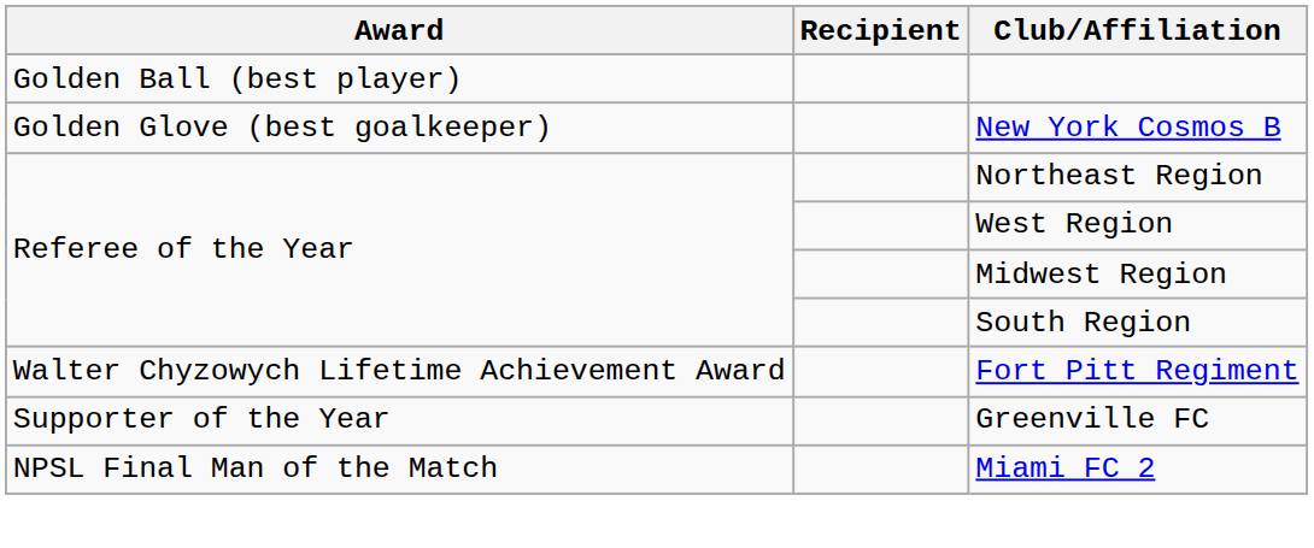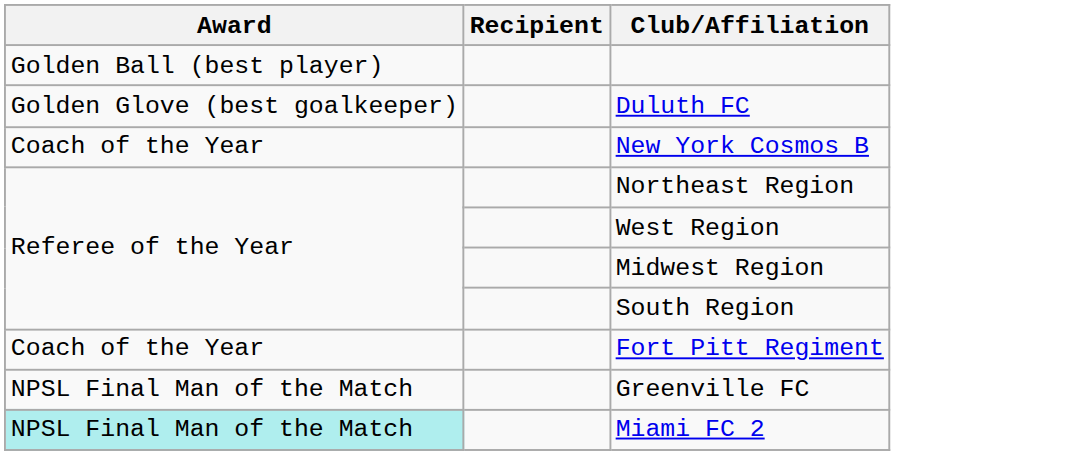 <table class="wikitable sortable" border="1">
 <tr>
 <th>Award</th>
 <th>Recipient</th>
 <th>Club/Affiliation</th>
 </tr>
 <tr>
 <td>Golden Ball (best player)</td>
 <td></td>
 <td></td>
 </tr>
 <tr>
 <td>Golden Glove (best goalkeeper)</td>
+<td></td>
+<td><a href='#'>Duluth FC</a></td>
+</tr>
+<tr>
+<td>Coach of the Year</td>
 <td></td>
 <td><a href='#'>New York Cosmos B</a></td>
 </tr>
 <tr>
 <td rowspan=4>Referee of the Year</td>
 <td></td>
 <td>Northeast Region</td>
 </tr>
 <tr>
 <td></td>
 <td>West Region</td>
 </tr>
 <tr>
 <td></td>
 <td>Midwest Region</td>
 </tr>
 <tr>
 <td></td>
 <td>South Region</td>
 </tr>
 <tr>
-<td>Walter Chyzowych Lifetime Achievement Award</td>
+<td>Coach of the Year</td>
 <td></td>
 <td><a href='#'>Fort Pitt Regiment</a></td>
 </tr>
 <tr>
-<td>Supporter of the Year</td>
+<td>NPSL Final Man of the Match</td>
 <td></td>
 <td>Greenville FC</td>
 </tr>
 <tr>
-<td>NPSL Final Man of the Match</td>
+<td style="background: paleturquoise;">NPSL Final Man of the Match</td>
 <td></td>
 <td><a href='#'>Miami FC 2</a></td>
 </tr>
 </table>
